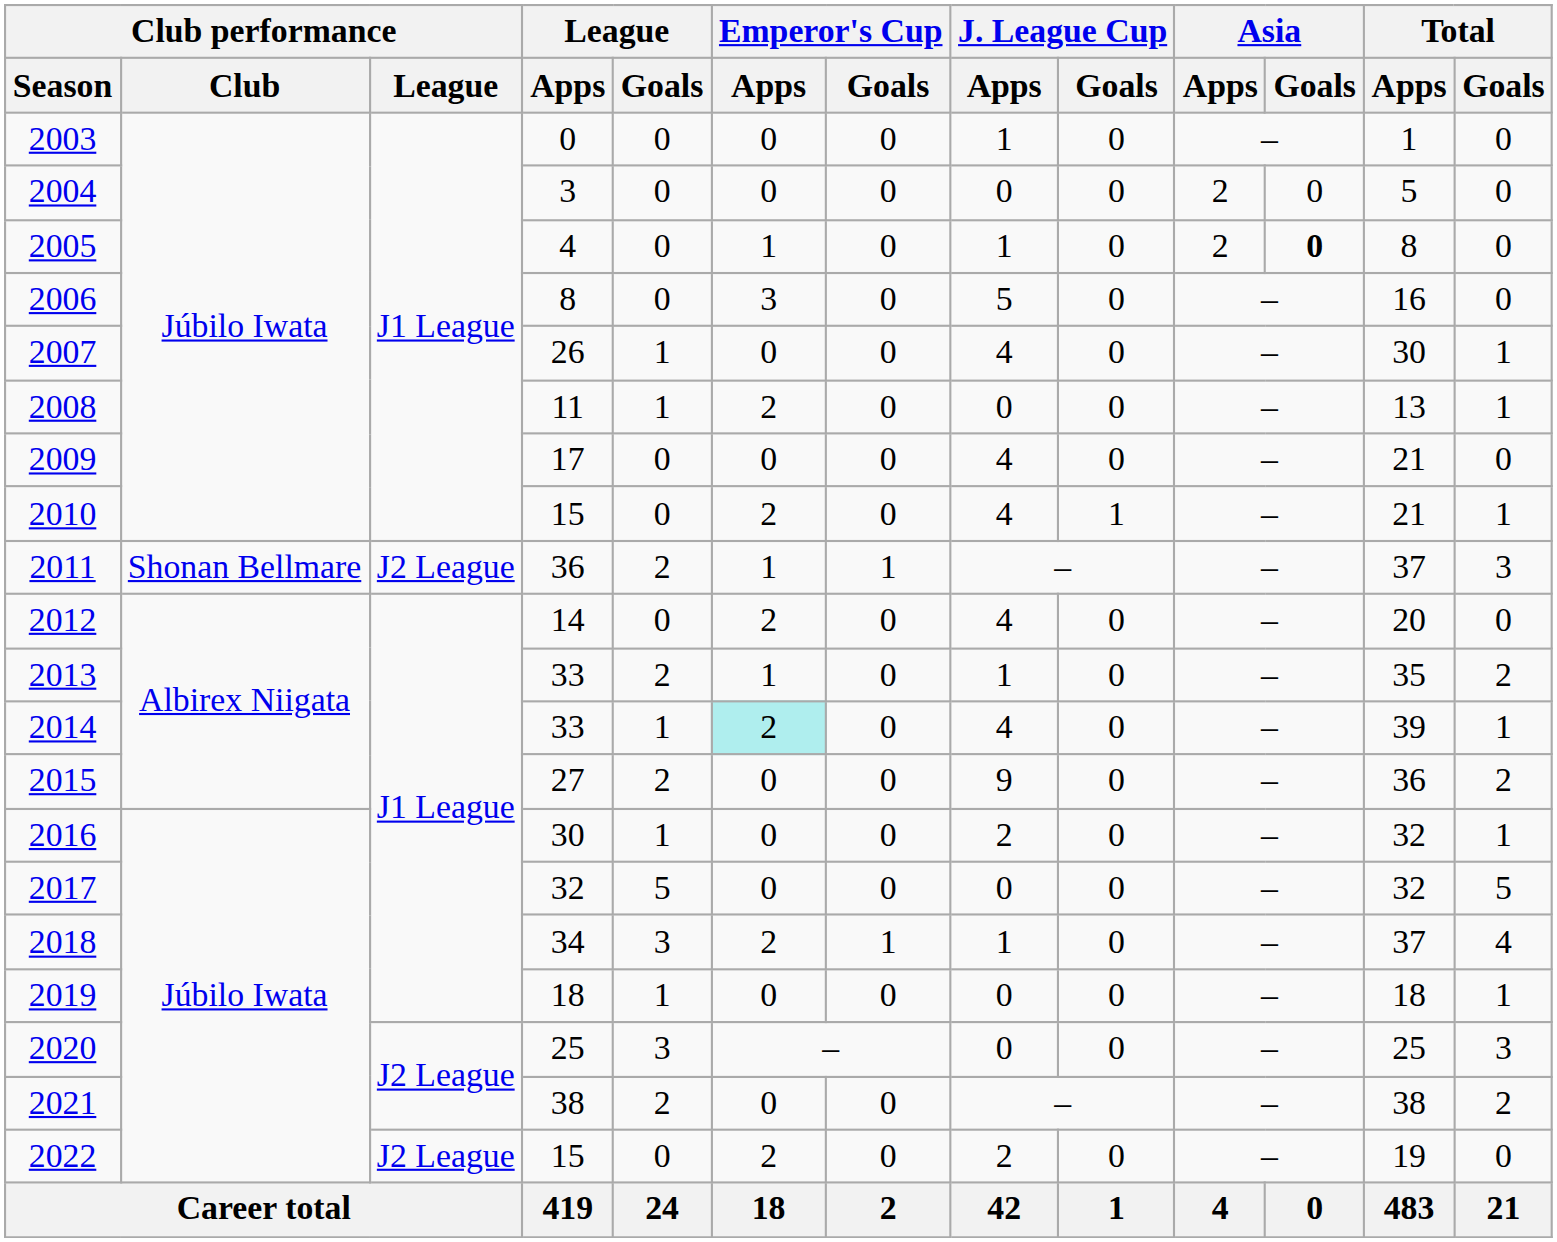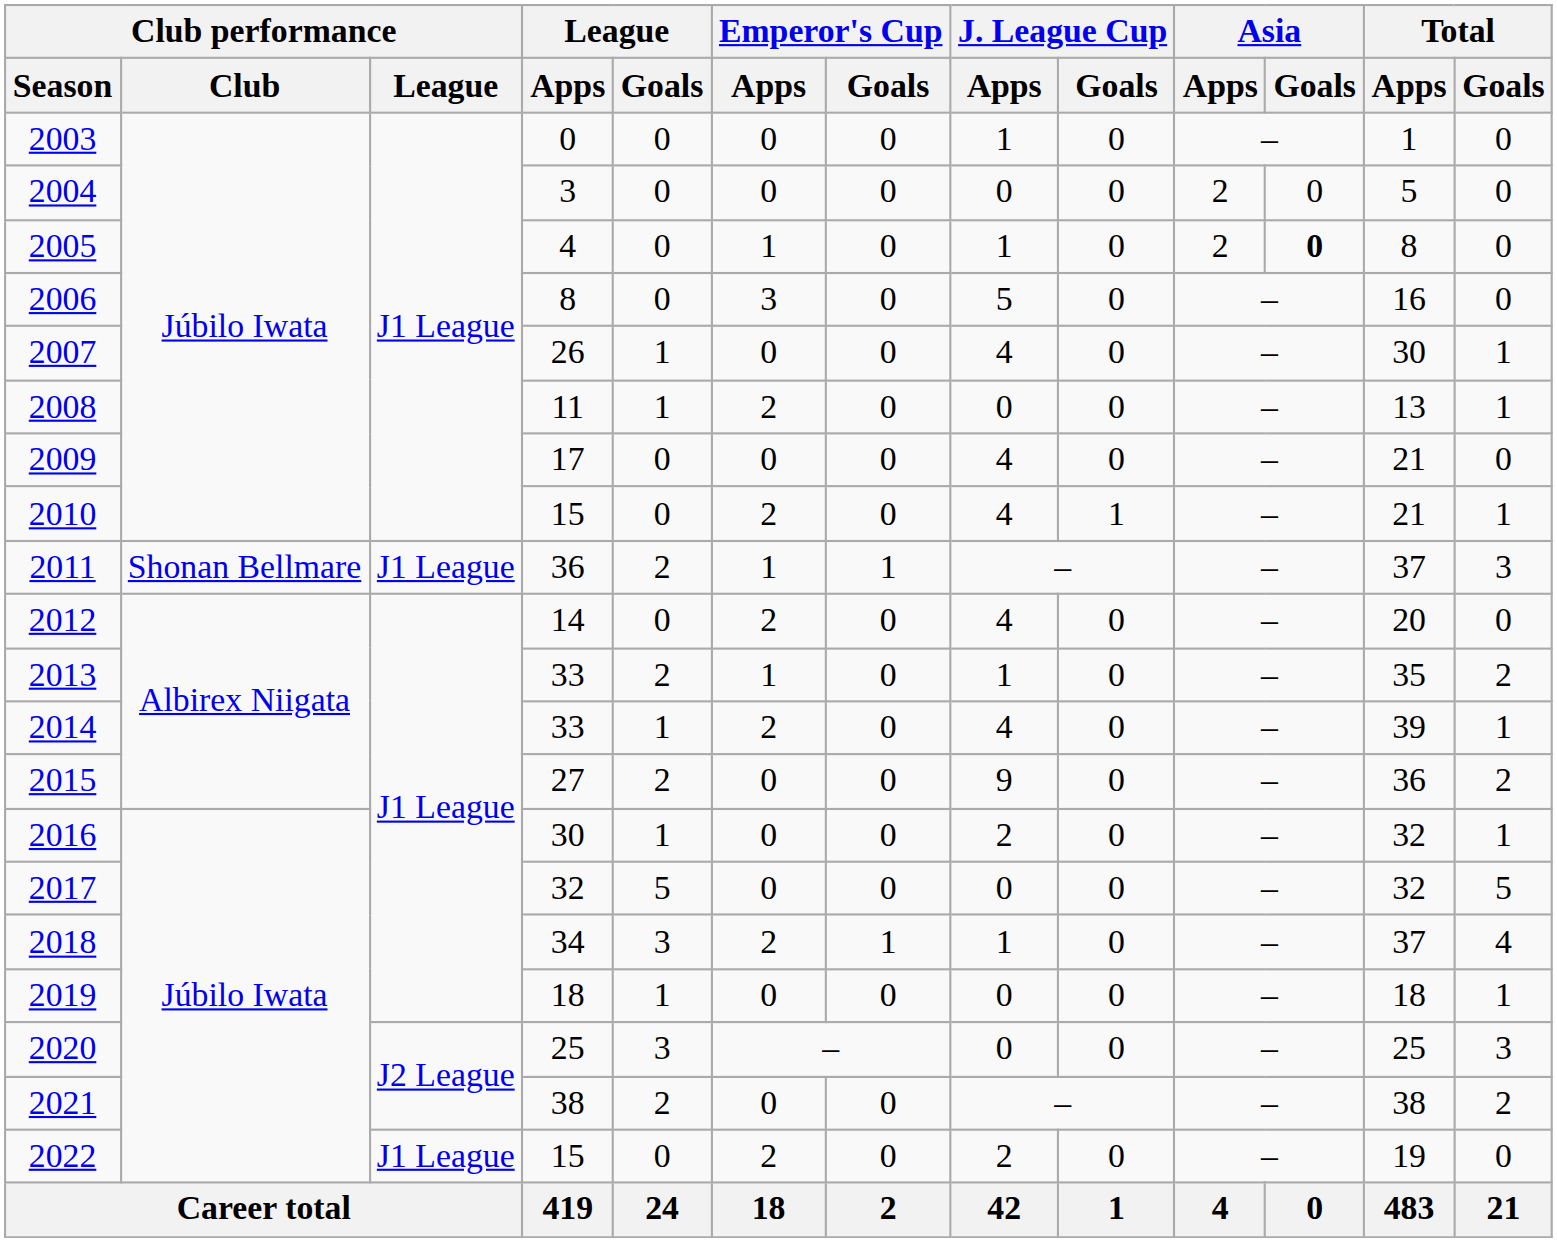 <table class="wikitable" style="text-align: center">
 <tr>
 <th Colspan="3">Club performance</th>
 <th Colspan="2">League</th>
 <th Colspan="2"><a href='#'>Emperor's Cup</a></th>
 <th Colspan="2"><a href='#'>J. League Cup</a></th>
 <th Colspan="2"><a href='#'>Asia</a></th>
 <th Colspan="2">Total</th>
 </tr>
 <tr>
 <th>Season</th>
 <th>Club</th>
 <th>League</th>
 <th>Apps</th>
 <th>Goals</th>
 <th>Apps</th>
 <th>Goals</th>
 <th>Apps</th>
 <th>Goals</th>
 <th>Apps</th>
 <th>Goals</th>
 <th>Apps</th>
 <th>Goals</th>
 </tr>
 <tr>
 <td><a href='#'>2003</a></td>
 <td rowspan="8"><a href='#'>Júbilo Iwata</a></td>
 <td rowspan="8"><a href='#'>J1 League</a></td>
 <td>0</td>
 <td>0</td>
 <td>0</td>
 <td>0</td>
 <td>1</td>
 <td>0</td>
 <td colspan="2">–</td>
 <td>1</td>
 <td>0</td>
 </tr>
 <tr>
 <td><a href='#'>2004</a></td>
 <td>3</td>
 <td>0</td>
 <td>0</td>
 <td>0</td>
 <td>0</td>
 <td>0</td>
 <td>2</td>
 <td>0</td>
 <td>5</td>
 <td>0</td>
 </tr>
 <tr>
 <td><a href='#'>2005</a></td>
 <td>4</td>
 <td>0</td>
 <td>1</td>
 <td>0</td>
 <td>1</td>
 <td>0</td>
 <td>2</td>
 <td><strong>0</strong></td>
 <td>8</td>
 <td>0</td>
 </tr>
 <tr>
 <td><a href='#'>2006</a></td>
 <td>8</td>
 <td>0</td>
 <td>3</td>
 <td>0</td>
 <td>5</td>
 <td>0</td>
 <td colspan="2">–</td>
 <td>16</td>
 <td>0</td>
 </tr>
 <tr>
 <td><a href='#'>2007</a></td>
 <td>26</td>
 <td>1</td>
 <td>0</td>
 <td>0</td>
 <td>4</td>
 <td>0</td>
 <td colspan="2">–</td>
 <td>30</td>
 <td>1</td>
 </tr>
 <tr>
 <td><a href='#'>2008</a></td>
 <td>11</td>
 <td>1</td>
 <td>2</td>
 <td>0</td>
 <td>0</td>
 <td>0</td>
 <td colspan="2">–</td>
 <td>13</td>
 <td>1</td>
 </tr>
 <tr>
 <td><a href='#'>2009</a></td>
 <td>17</td>
 <td>0</td>
 <td>0</td>
 <td>0</td>
 <td>4</td>
 <td>0</td>
 <td colspan="2">–</td>
 <td>21</td>
 <td>0</td>
 </tr>
 <tr>
 <td><a href='#'>2010</a></td>
 <td>15</td>
 <td>0</td>
 <td>2</td>
 <td>0</td>
 <td>4</td>
 <td>1</td>
 <td colspan="2">–</td>
 <td>21</td>
 <td>1</td>
 </tr>
 <tr>
 <td><a href='#'>2011</a></td>
 <td><a href='#'>Shonan Bellmare</a></td>
-<td><a href='#'>J2 League</a></td>
+<td><a href='#'>J1 League</a></td>
 <td>36</td>
 <td>2</td>
 <td>1</td>
 <td>1</td>
 <td colspan="2">–</td>
 <td colspan="2">–</td>
 <td>37</td>
 <td>3</td>
 </tr>
 <tr>
 <td><a href='#'>2012</a></td>
 <td rowspan="4"><a href='#'>Albirex Niigata</a></td>
 <td rowspan="8"><a href='#'>J1 League</a></td>
 <td>14</td>
 <td>0</td>
 <td>2</td>
 <td>0</td>
 <td>4</td>
 <td>0</td>
 <td colspan="2">–</td>
 <td>20</td>
 <td>0</td>
 </tr>
 <tr>
 <td><a href='#'>2013</a></td>
 <td>33</td>
 <td>2</td>
 <td>1</td>
 <td>0</td>
 <td>1</td>
 <td>0</td>
 <td colspan="2">–</td>
 <td>35</td>
 <td>2</td>
 </tr>
 <tr>
 <td><a href='#'>2014</a></td>
 <td>33</td>
 <td>1</td>
-<td style="background: paleturquoise;">2</td>
+<td>2</td>
 <td>0</td>
 <td>4</td>
 <td>0</td>
 <td colspan="2">–</td>
 <td>39</td>
 <td>1</td>
 </tr>
 <tr>
 <td><a href='#'>2015</a></td>
 <td>27</td>
 <td>2</td>
 <td>0</td>
 <td>0</td>
 <td>9</td>
 <td>0</td>
 <td colspan="2">–</td>
 <td>36</td>
 <td>2</td>
 </tr>
 <tr>
 <td><a href='#'>2016</a></td>
 <td rowspan="7"><a href='#'>Júbilo Iwata</a></td>
 <td>30</td>
 <td>1</td>
 <td>0</td>
 <td>0</td>
 <td>2</td>
 <td>0</td>
 <td colspan="2">–</td>
 <td>32</td>
 <td>1</td>
 </tr>
 <tr>
 <td><a href='#'>2017</a></td>
 <td>32</td>
 <td>5</td>
 <td>0</td>
 <td>0</td>
 <td>0</td>
 <td>0</td>
 <td colspan="2">–</td>
 <td>32</td>
 <td>5</td>
 </tr>
 <tr>
 <td><a href='#'>2018</a></td>
 <td>34</td>
 <td>3</td>
 <td>2</td>
 <td>1</td>
 <td>1</td>
 <td>0</td>
 <td colspan="2">–</td>
 <td>37</td>
 <td>4</td>
 </tr>
 <tr>
 <td><a href='#'>2019</a></td>
 <td>18</td>
 <td>1</td>
 <td>0</td>
 <td>0</td>
 <td>0</td>
 <td>0</td>
 <td colspan="2">–</td>
 <td>18</td>
 <td>1</td>
 </tr>
 <tr>
 <td><a href='#'>2020</a></td>
 <td rowspan="2"><a href='#'>J2 League</a></td>
 <td>25</td>
 <td>3</td>
 <td colspan="2">–</td>
 <td>0</td>
 <td>0</td>
 <td colspan="2">–</td>
 <td>25</td>
 <td>3</td>
 </tr>
 <tr>
 <td><a href='#'>2021</a></td>
 <td>38</td>
 <td>2</td>
 <td>0</td>
 <td>0</td>
 <td colspan="2">–</td>
 <td colspan="2">–</td>
 <td>38</td>
 <td>2</td>
 </tr>
 <tr>
 <td><a href='#'>2022</a></td>
-<td><a href='#'>J2 League</a></td>
+<td><a href='#'>J1 League</a></td>
 <td>15</td>
 <td>0</td>
 <td>2</td>
 <td>0</td>
 <td>2</td>
 <td>0</td>
 <td colspan="2">–</td>
 <td>19</td>
 <td>0</td>
 </tr>
 <tr>
 <th colspan="3">Career total</th>
 <th>419</th>
 <th>24</th>
 <th>18</th>
 <th>2</th>
 <th>42</th>
 <th>1</th>
 <th>4</th>
 <th>0</th>
 <th>483</th>
 <th>21</th>
 </tr>
 </table>
